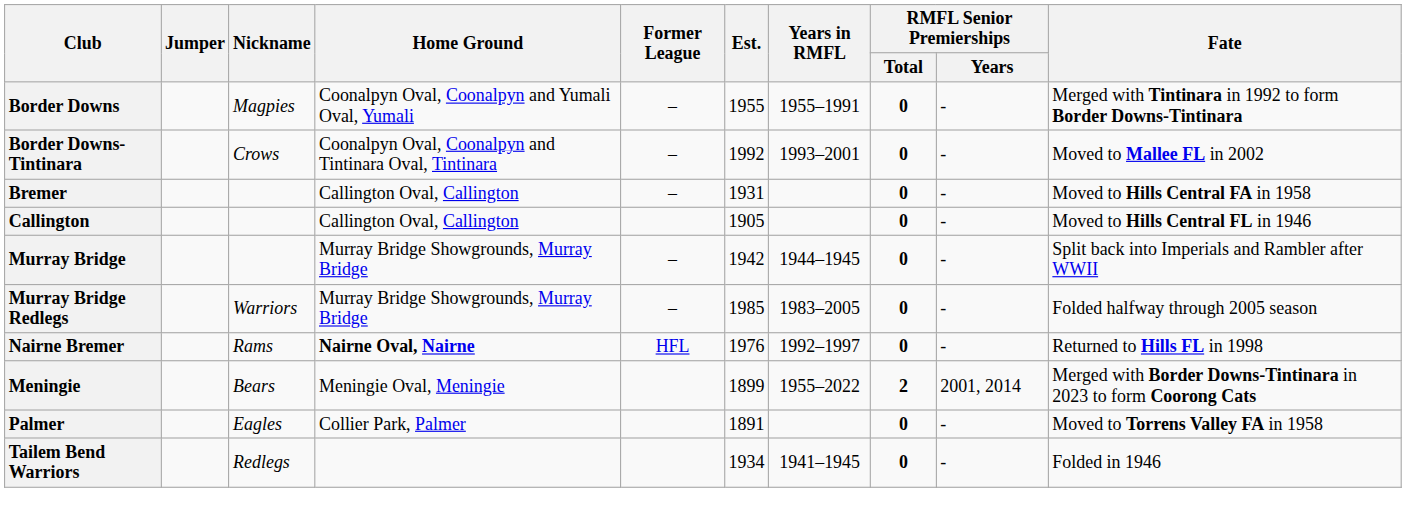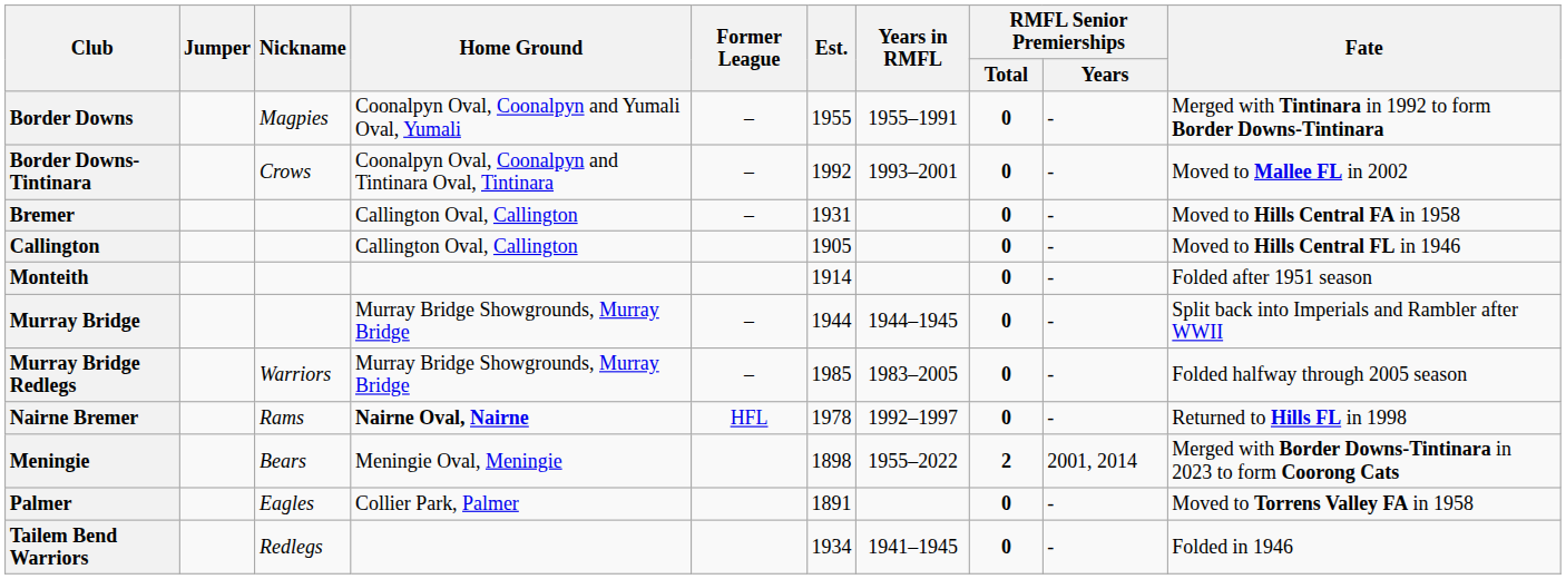 <table class="wikitable sortable">
 <tr>
 <th rowspan="2">Club</th>
 <th rowspan="2">Jumper</th>
 <th rowspan="2">Nickname</th>
 <th rowspan="2">Home Ground</th>
 <th rowspan="2">Former League</th>
 <th rowspan="2">Est.</th>
 <th rowspan="2">Years in RMFL</th>
 <th colspan="2">RMFL Senior Premierships</th>
 <th rowspan="2">Fate</th>
 </tr>
 <tr>
 <th>Total</th>
 <th>Years</th>
 </tr>
 <tr>
 <th style="text-align:left">Border Downs</th>
 <td></td>
 <td><em>Magpies</em></td>
 <td>Coonalpyn Oval, <a href='#'>Coonalpyn</a> and Yumali Oval, <a href='#'>Yumali</a></td>
 <td align="center">–</td>
 <td align="center">1955</td>
 <td align="center">1955–1991</td>
 <td align="center"><strong>0</strong></td>
 <td>-</td>
 <td>Merged with <strong>Tintinara</strong> in 1992 to form <strong>Border Downs-Tintinara</strong></td>
 </tr>
 <tr>
 <th style="text-align:left">Border Downs-Tintinara</th>
 <td></td>
 <td><em>Crows</em></td>
 <td>Coonalpyn Oval, <a href='#'>Coonalpyn</a> and Tintinara Oval, <a href='#'>Tintinara</a></td>
 <td align="center">–</td>
 <td align="center">1992</td>
 <td align="center">1993–2001</td>
 <td align="center"><strong>0</strong></td>
 <td>-</td>
 <td>Moved to <a href='#'><strong>Mallee FL</strong></a> in 2002</td>
 </tr>
 <tr>
 <th style="text-align:left">Bremer</th>
 <td align="center"></td>
 <td></td>
 <td>Callington Oval, <a href='#'>Callington</a></td>
 <td align="center">–</td>
 <td align="center">1931</td>
 <td align="center"></td>
 <td align="center"><strong>0</strong></td>
 <td>-</td>
 <td>Moved to <strong>Hills Central FA</strong> in 1958</td>
 </tr>
 <tr>
 <th style="text-align:left">Callington</th>
 <td align="center"></td>
 <td></td>
 <td>Callington Oval, <a href='#'>Callington</a></td>
 <td></td>
 <td align="center">1905</td>
 <td align="center"></td>
 <td align="center"><strong>0</strong></td>
 <td>-</td>
 <td>Moved to <strong>Hills Central FL</strong> in 1946</td>
 </tr>
 <tr>
+<th style="text-align:left">Monteith</th>
+<td align="center"></td>
+<td></td>
+<td></td>
+<td align="center"></td>
+<td align="center">1914</td>
+<td align="center"></td>
+<td align="center"><strong>0</strong></td>
+<td>-</td>
+<td>Folded after 1951 season</td>
+</tr>
+<tr>
 <th style="text-align:left">Murray Bridge</th>
 <td></td>
 <td></td>
 <td>Murray Bridge Showgrounds, <a href='#'>Murray Bridge</a></td>
 <td align="center">–</td>
-<td align="center">1942</td>
+<td align="center">1944</td>
 <td align="center">1944–1945</td>
 <td align="center"><strong>0</strong></td>
 <td>-</td>
 <td>Split back into Imperials and Rambler after <a href='#'>WWII</a></td>
 </tr>
 <tr>
 <th style="text-align:left">Murray Bridge Redlegs</th>
 <td></td>
 <td><em>Warriors</em></td>
 <td>Murray Bridge Showgrounds, <a href='#'>Murray Bridge</a></td>
 <td align="center">–</td>
 <td align="center">1985</td>
 <td align="center">1983–2005</td>
 <td align="center"><strong>0</strong></td>
 <td>-</td>
 <td>Folded halfway through 2005 season</td>
 </tr>
 <tr>
 <th style="text-align:left">Nairne Bremer</th>
 <td></td>
 <td><em>Rams</em></td>
 <td><strong>Nairne Oval, <a href='#'>Nairne</a></strong></td>
 <td align="center"><a href='#'>HFL</a></td>
-<td align="center">1976</td>
+<td align="center">1978</td>
 <td align="center">1992–1997</td>
 <td align="center"><strong>0</strong></td>
 <td>-</td>
 <td>Returned to <a href='#'><strong>Hills FL</strong></a> in 1998</td>
 </tr>
 <tr>
 <th style="text-align:left">Meningie</th>
 <td></td>
 <td><em>Bears</em></td>
 <td>Meningie Oval, <a href='#'>Meningie</a></td>
 <td align="center"></td>
-<td align="center">1899</td>
+<td align="center">1898</td>
 <td align="center">1955–2022</td>
 <td align="center"><strong>2</strong></td>
 <td>2001, 2014</td>
 <td>Merged with <strong>Border Downs-Tintinara</strong> in 2023 to form <strong>Coorong Cats</strong></td>
 </tr>
 <tr>
 <th style="text-align:left">Palmer</th>
 <td></td>
 <td><em>Eagles</em></td>
 <td>Collier Park, <a href='#'>Palmer</a></td>
 <td align="center"></td>
 <td align="center">1891</td>
 <td align="center"></td>
 <td align="center"><strong>0</strong></td>
 <td>-</td>
 <td>Moved to <strong>Torrens Valley FA</strong> in 1958</td>
 </tr>
 <tr>
 <th style="text-align:left">Tailem Bend Warriors</th>
 <td align="center"></td>
 <td><em>Redlegs</em></td>
 <td></td>
 <td align="center"></td>
 <td align="center">1934</td>
 <td align="center">1941–1945</td>
 <td align="center"><strong>0</strong></td>
 <td>-</td>
 <td>Folded in 1946</td>
 </tr>
 </table>
